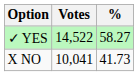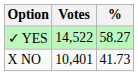 <table class="wikitable">
 <tr>
 <th>Option</th>
 <th>Votes</th>
 <th>%</th>
 </tr>
 <tr>
 <td style=background:#bbf8be>✓ YES</td>
 <td style=background:#bbf8be>14,522</td>
 <td style=background:#bbf8be>58.27</td>
 </tr>
 <tr>
 <td>X NO</td>
-<td>10,041</td>
+<td>10,401</td>
 <td>41.73</td>
 </tr>
 </table>
